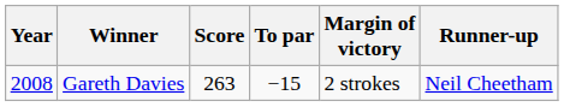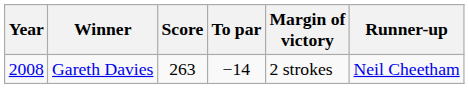 <table class=wikitable style=font-size:95%>
 <tr>
 <th>Year</th>
 <th>Winner</th>
 <th>Score</th>
 <th>To par</th>
 <th>Margin of<br>victory</th>
 <th>Runner-up</th>
 </tr>
 <tr>
 <td><a href='#'>2008</a></td>
 <td> <a href='#'>Gareth Davies</a></td>
 <td align=center>263</td>
-<td align=center>−15</td>
+<td align=center>−14</td>
 <td>2 strokes</td>
 <td> <a href='#'>Neil Cheetham</a></td>
 </tr>
 </table>
